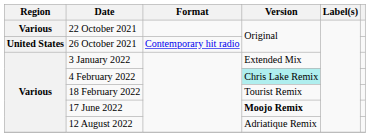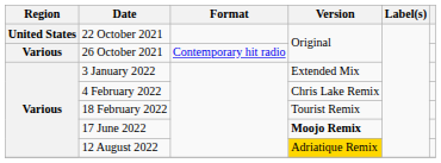 <table class="wikitable plainrowheaders">
 <tr>
 <th scope="col">Region</th>
 <th scope="col">Date</th>
 <th scope="col">Format</th>
 <th scope="col">Version</th>
 <th scope="col">Label(s)</th>
 <th scope="col"></th>
 </tr>
 <tr>
-<th scope="row">Various</th>
+<th scope="row">United States</th>
 <td>22 October 2021</td>
 <td></td>
 <td rowspan="2">Original</td>
 <td rowspan="7"></td>
 <td></td>
 </tr>
 <tr>
-<th scope="row">United States</th>
+<th scope="row">Various</th>
 <td>26 October 2021</td>
 <td><a href='#'>Contemporary hit radio</a></td>
 <td></td>
 </tr>
 <tr>
 <th scope="row" rowspan="5">Various</th>
 <td>3 January 2022</td>
 <td rowspan="5"></td>
 <td>Extended Mix</td>
 <td></td>
 </tr>
 <tr>
 <td>4 February 2022</td>
-<td style="background: paleturquoise;">Chris Lake Remix</td>
+<td>Chris Lake Remix</td>
 <td></td>
 </tr>
 <tr>
 <td>18 February 2022</td>
 <td>Tourist Remix</td>
 <td></td>
 </tr>
 <tr>
 <td>17 June 2022</td>
 <td><strong>Moojo Remix</strong></td>
 <td></td>
 </tr>
 <tr>
 <td>12 August 2022</td>
-<td>Adriatique Remix</td>
+<td style="background: gold;">Adriatique Remix</td>
 <td></td>
 </tr>
 <tr>
 </tr>
 </table>
